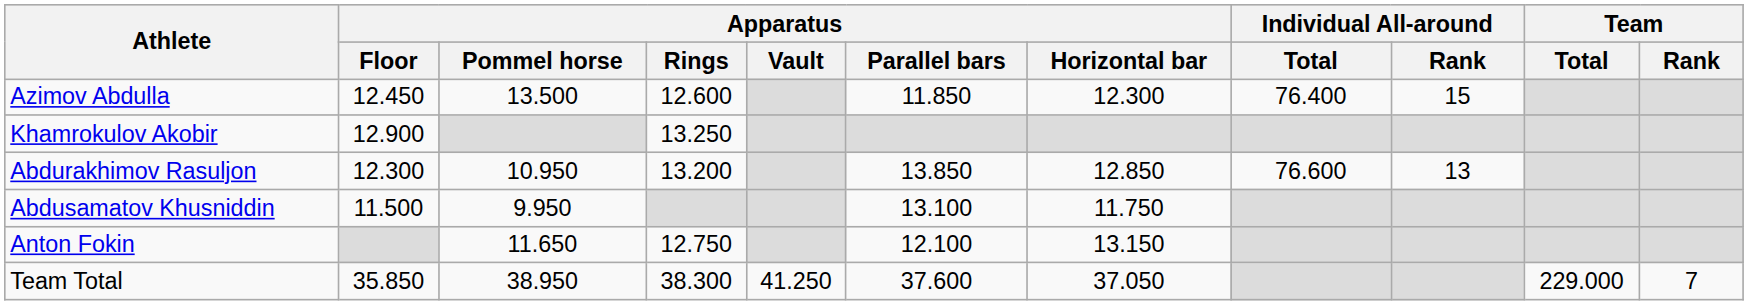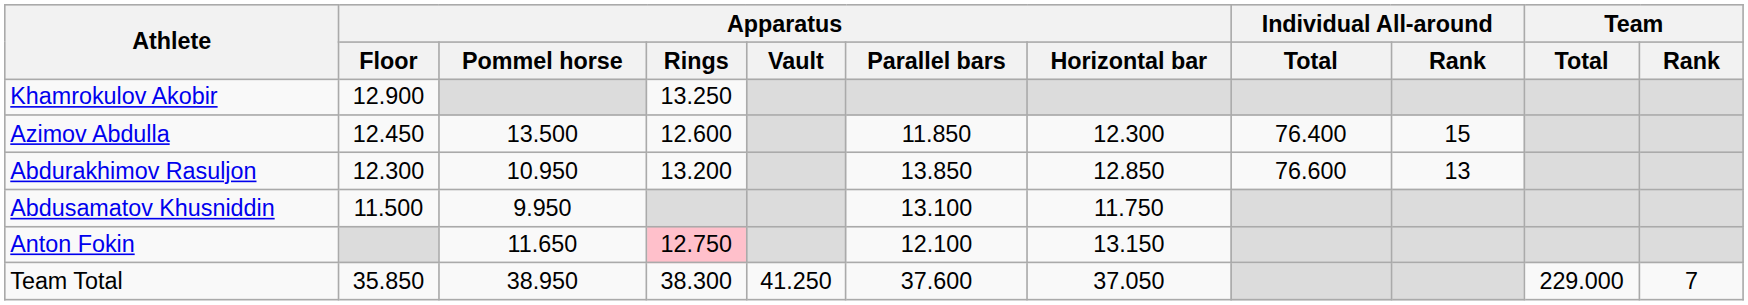 <table class="wikitable" width="85%" style="text-align:left; font-size:90%">
 <tr>
 <th rowspan=2>Athlete</th>
 <th colspan=6>Apparatus</th>
 <th colspan=2>Individual All-around</th>
 <th colspan=2>Team</th>
 </tr>
 <tr>
 <th>Floor</th>
 <th>Pommel horse</th>
 <th>Rings</th>
 <th>Vault</th>
 <th>Parallel bars</th>
 <th>Horizontal bar</th>
 <th>Total</th>
 <th>Rank</th>
 <th>Total</th>
 <th width="6%">Rank</th>
 </tr>
 <tr>
+<td><a href='#'>Khamrokulov Akobir</a></td>
+<td align="center">12.900</td>
+<td bgcolor=#DCDCDC></td>
+<td align="center">13.250</td>
+<td bgcolor=#DCDCDC></td>
+<td bgcolor=#DCDCDC></td>
+<td bgcolor=#DCDCDC></td>
+<td bgcolor=#DCDCDC></td>
+<td bgcolor=#DCDCDC></td>
+<td bgcolor=#DCDCDC></td>
+<td bgcolor=#DCDCDC></td>
+</tr>
+<tr>
 <td><a href='#'>Azimov Abdulla</a></td>
 <td align="center">12.450</td>
 <td align="center">13.500</td>
 <td align="center">12.600</td>
 <td bgcolor=#DCDCDC></td>
 <td align="center">11.850</td>
 <td align="center">12.300</td>
 <td align="center">76.400</td>
 <td align="center">15</td>
-<td bgcolor=#DCDCDC></td>
-<td bgcolor=#DCDCDC></td>
-</tr>
-<tr>
-<td><a href='#'>Khamrokulov Akobir</a></td>
-<td align="center">12.900</td>
-<td bgcolor=#DCDCDC></td>
-<td align="center">13.250</td>
-<td bgcolor=#DCDCDC></td>
-<td bgcolor=#DCDCDC></td>
-<td bgcolor=#DCDCDC></td>
-<td bgcolor=#DCDCDC></td>
-<td bgcolor=#DCDCDC></td>
 <td bgcolor=#DCDCDC></td>
 <td bgcolor=#DCDCDC></td>
 </tr>
 <tr>
 <td><a href='#'>Abdurakhimov Rasuljon</a></td>
 <td align="center">12.300</td>
 <td align="center">10.950</td>
 <td align="center">13.200</td>
 <td bgcolor=#DCDCDC></td>
 <td align="center">13.850</td>
 <td align="center">12.850</td>
 <td align="center">76.600</td>
 <td align="center">13</td>
 <td bgcolor=#DCDCDC></td>
 <td bgcolor=#DCDCDC></td>
 </tr>
 <tr>
 <td><a href='#'>Abdusamatov Khusniddin</a></td>
 <td align="center">11.500</td>
 <td align="center">9.950</td>
 <td bgcolor=#DCDCDC></td>
 <td bgcolor=#DCDCDC></td>
 <td align="center">13.100</td>
 <td align="center">11.750</td>
 <td bgcolor=#DCDCDC></td>
 <td bgcolor=#DCDCDC></td>
 <td bgcolor=#DCDCDC></td>
 <td bgcolor=#DCDCDC></td>
 </tr>
 <tr>
 <td><a href='#'>Anton Fokin</a></td>
 <td bgcolor=#DCDCDC></td>
 <td align="center">11.650</td>
-<td align="center">12.750</td>
+<td align="center" style="background: pink;">12.750</td>
 <td bgcolor=#DCDCDC></td>
 <td align="center">12.100</td>
 <td align="center">13.150</td>
 <td bgcolor=#DCDCDC></td>
 <td bgcolor=#DCDCDC></td>
 <td bgcolor=#DCDCDC></td>
 <td bgcolor=#DCDCDC></td>
 </tr>
 <tr>
 <td>Team Total</td>
 <td align="center">35.850</td>
 <td align="center">38.950</td>
 <td align="center">38.300</td>
 <td align="center">41.250</td>
 <td align="center">37.600</td>
 <td align="center">37.050</td>
 <td bgcolor=#DCDCDC></td>
 <td bgcolor=#DCDCDC></td>
 <td align="center">229.000</td>
 <td align="center">7</td>
 </tr>
 </table>
